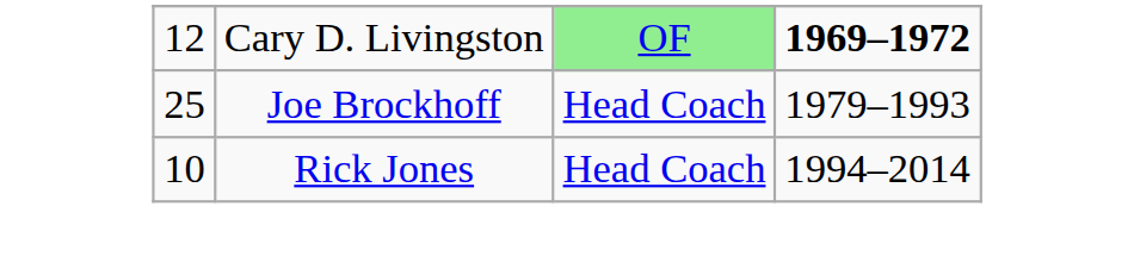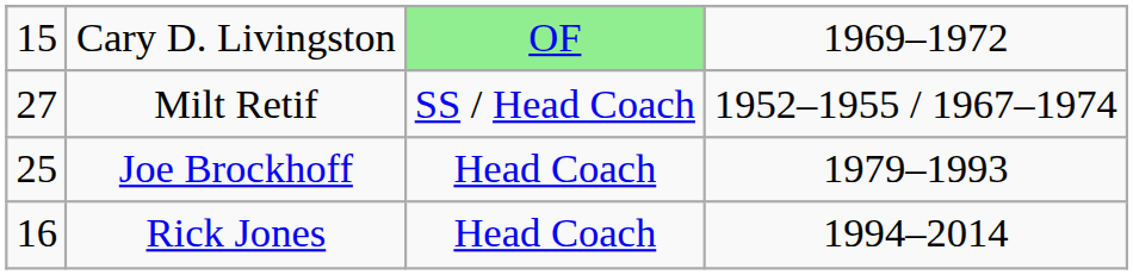 <table class="wikitable" style="margin: 1em auto 1em auto">
 <tr style="text-align:center;">
 </tr>
 <tr style="text-align:center;">
-<td>12</td>
+<td>15</td>
 <td>Cary D. Livingston</td>
 <td style="background: lightgreen;"><a href='#'>OF</a></td>
-<td><strong>1969–1972</strong></td>
+<td>1969–1972</td>
+</tr>
+<tr style="text-align:center;">
+<td>27</td>
+<td>Milt Retif</td>
+<td><a href='#'>SS</a> / <a href='#'>Head Coach</a></td>
+<td>1952–1955 / 1967–1974</td>
 </tr>
 <tr style="text-align:center;">
 <td>25</td>
 <td><a href='#'>Joe Brockhoff</a></td>
 <td><a href='#'>Head Coach</a></td>
 <td>1979–1993</td>
 </tr>
 <tr style="text-align:center;">
-<td>10</td>
+<td>16</td>
 <td><a href='#'>Rick Jones</a></td>
 <td><a href='#'>Head Coach</a></td>
 <td>1994–2014</td>
 </tr>
 </table>
